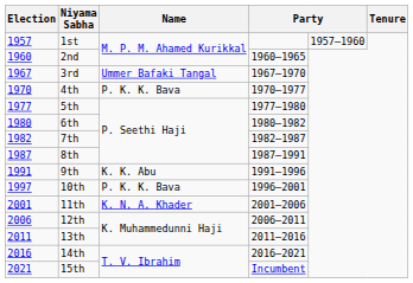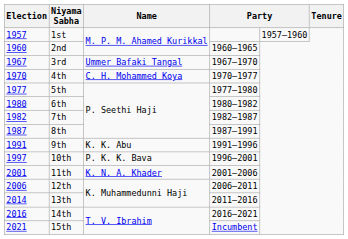 <table class="wikitable sortable">
 <tr>
 <th>Election</th>
 <th>Niyama<br>Sabha</th>
 <th>Name</th>
 <th colspan=2>Party</th>
 <th>Tenure</th>
 </tr>
 <tr>
 <td><a href='#'>1957</a></td>
 <td>1st</td>
 <td rowspan="2"><a href='#'>M. P. M. Ahamed Kurikkal</a></td>
 <td></td>
 <td>1957–1960</td>
 </tr>
 <tr>
 <td><a href='#'>1960</a></td>
 <td>2nd</td>
 <td>1960–1965</td>
 </tr>
 <tr>
 <td><a href='#'>1967</a></td>
 <td>3rd</td>
 <td><a href='#'>Ummer Bafaki Tangal</a></td>
 <td>1967–1970</td>
 </tr>
 <tr>
 <td><a href='#'>1970</a></td>
 <td>4th</td>
-<td>P. K. K. Bava</td>
+<td><a href='#'>C. H. Mohammed Koya</a></td>
 <td>1970–1977</td>
 </tr>
 <tr>
 <td><a href='#'>1977</a></td>
 <td>5th</td>
 <td rowspan="4">P. Seethi Haji</td>
 <td>1977–1980</td>
 </tr>
 <tr>
 <td><a href='#'>1980</a></td>
 <td>6th</td>
 <td>1980–1982</td>
 </tr>
 <tr>
 <td><a href='#'>1982</a></td>
 <td>7th</td>
 <td>1982–1987</td>
 </tr>
 <tr>
 <td><a href='#'>1987</a></td>
 <td>8th</td>
 <td>1987–1991</td>
 </tr>
 <tr>
 <td><a href='#'>1991</a></td>
 <td>9th</td>
 <td>K. K. Abu</td>
 <td>1991–1996</td>
 </tr>
 <tr>
 <td><a href='#'>1997</a></td>
 <td>10th</td>
 <td>P. K. K. Bava</td>
 <td>1996–2001</td>
 </tr>
 <tr>
 <td><a href='#'>2001</a></td>
 <td>11th</td>
 <td><a href='#'>K. N. A. Khader</a></td>
 <td>2001–2006</td>
 </tr>
 <tr>
 <td><a href='#'>2006</a></td>
 <td>12th</td>
 <td rowspan="2">K. Muhammedunni Haji</td>
 <td>2006–2011</td>
 </tr>
 <tr>
-<td><a href='#'>2011</a></td>
+<td><a href='#'>2014</a></td>
 <td>13th</td>
 <td>2011–2016</td>
 </tr>
 <tr>
 <td><a href='#'>2016</a></td>
 <td>14th</td>
 <td rowspan="2"><a href='#'>T. V. Ibrahim</a></td>
 <td>2016–2021</td>
 </tr>
 <tr>
 <td><a href='#'>2021</a></td>
 <td>15th</td>
 <td><a href='#'>Incumbent</a></td>
 </tr>
 </table>
